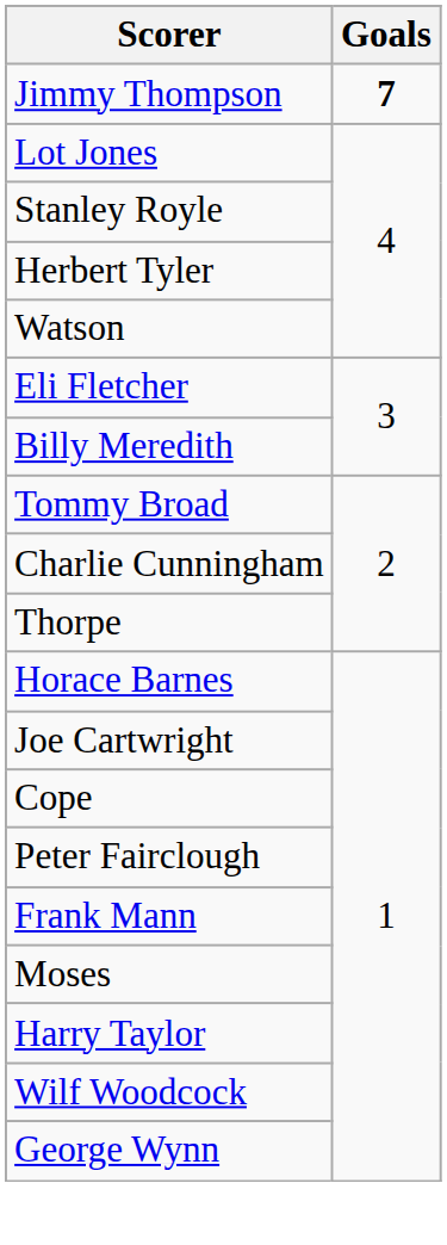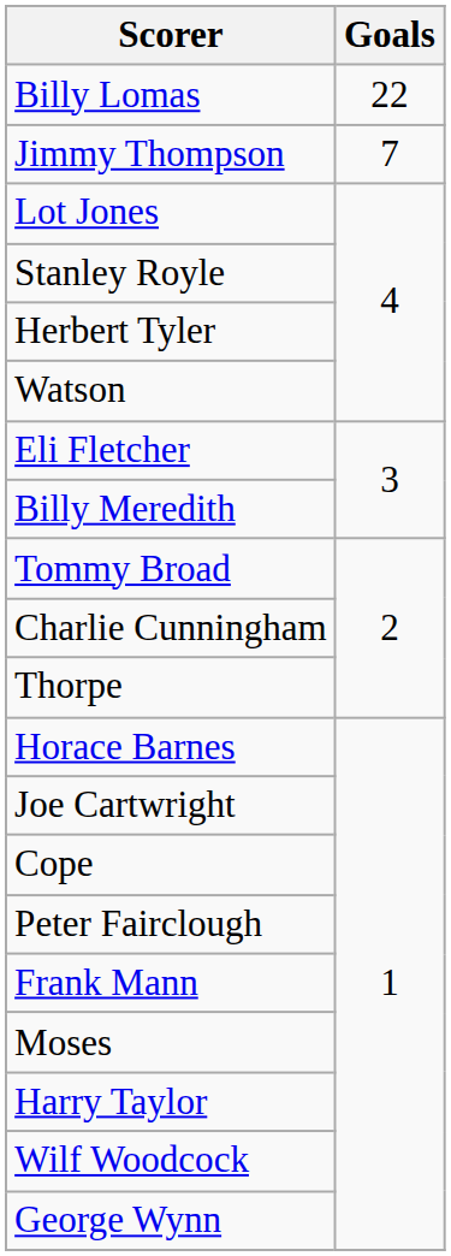 <table class="wikitable">
 <tr>
 <th>Scorer</th>
 <th>Goals</th>
 </tr>
 <tr>
+<td> <a href='#'>Billy Lomas</a></td>
+<td align=center>22</td>
+</tr>
+<tr>
 <td> <a href='#'>Jimmy Thompson</a></td>
-<td align=center><strong>7</strong></td>
+<td align=center>7</td>
 </tr>
 <tr>
 <td> <a href='#'>Lot Jones</a></td>
 <td rowspan="4" align=center>4</td>
 </tr>
 <tr>
 <td>Stanley Royle</td>
 </tr>
 <tr>
 <td>Herbert Tyler</td>
 </tr>
 <tr>
 <td>Watson</td>
 </tr>
 <tr>
 <td> <a href='#'>Eli Fletcher</a></td>
 <td rowspan="2" align=center>3</td>
 </tr>
 <tr>
 <td> <a href='#'>Billy Meredith</a></td>
 </tr>
 <tr>
 <td> <a href='#'>Tommy Broad</a></td>
 <td rowspan="3" align=center>2</td>
 </tr>
 <tr>
 <td>Charlie Cunningham</td>
 </tr>
 <tr>
 <td>Thorpe</td>
 </tr>
 <tr>
 <td> <a href='#'>Horace Barnes</a></td>
 <td rowspan="9" align=center>1</td>
 </tr>
 <tr>
 <td>Joe Cartwright</td>
 </tr>
 <tr>
 <td>Cope</td>
 </tr>
 <tr>
 <td>Peter Fairclough</td>
 </tr>
 <tr>
 <td> <a href='#'>Frank Mann</a></td>
 </tr>
 <tr>
 <td>Moses</td>
 </tr>
 <tr>
 <td> <a href='#'>Harry Taylor</a></td>
 </tr>
 <tr>
 <td> <a href='#'>Wilf Woodcock</a></td>
 </tr>
 <tr>
 <td> <a href='#'>George Wynn</a></td>
 </tr>
 </table>
